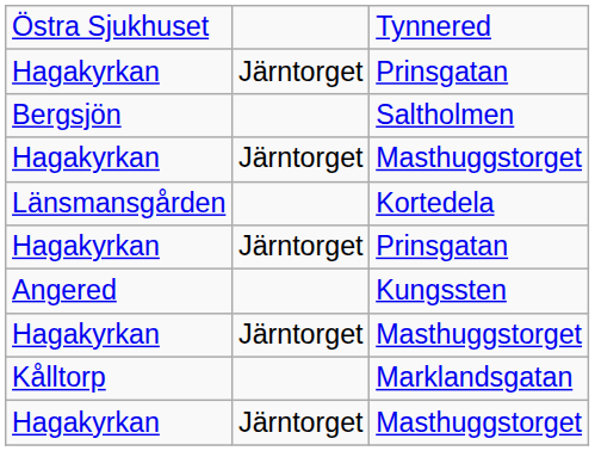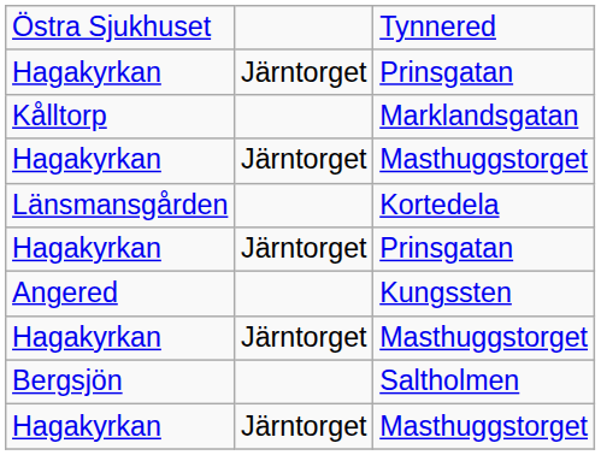 <table class="wikitable">
 <tr>
 <td><a href='#'>Östra Sjukhuset</a></td>
 <td></td>
 <td><a href='#'>Tynnered</a></td>
 </tr>
 <tr>
 <td><a href='#'>Hagakyrkan</a></td>
 <td>Järntorget</td>
 <td><a href='#'>Prinsgatan</a></td>
 </tr>
 <tr>
-<td><a href='#'>Bergsjön</a></td>
+<td><a href='#'>Kålltorp</a></td>
 <td></td>
-<td><a href='#'>Saltholmen</a></td>
+<td><a href='#'>Marklandsgatan</a></td>
 </tr>
 <tr>
 <td><a href='#'>Hagakyrkan</a></td>
 <td>Järntorget</td>
 <td><a href='#'>Masthuggstorget</a></td>
 </tr>
 <tr>
 <td><a href='#'>Länsmansgården</a></td>
 <td></td>
 <td><a href='#'>Kortedela</a></td>
 </tr>
 <tr>
 <td><a href='#'>Hagakyrkan</a></td>
 <td>Järntorget</td>
 <td><a href='#'>Prinsgatan</a></td>
 </tr>
 <tr>
 <td><a href='#'>Angered</a></td>
 <td></td>
 <td><a href='#'>Kungssten</a></td>
 </tr>
 <tr>
 <td><a href='#'>Hagakyrkan</a></td>
 <td>Järntorget</td>
 <td><a href='#'>Masthuggstorget</a></td>
 </tr>
 <tr>
-<td><a href='#'>Kålltorp</a></td>
+<td><a href='#'>Bergsjön</a></td>
 <td></td>
-<td><a href='#'>Marklandsgatan</a></td>
+<td><a href='#'>Saltholmen</a></td>
 </tr>
 <tr>
 <td><a href='#'>Hagakyrkan</a></td>
 <td>Järntorget</td>
 <td><a href='#'>Masthuggstorget</a></td>
 </tr>
 </table>
